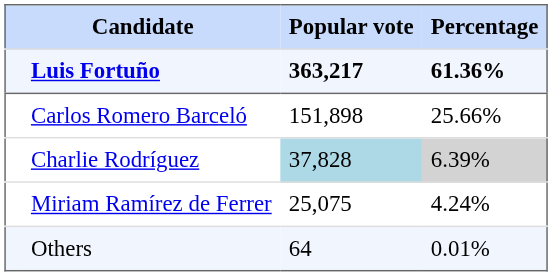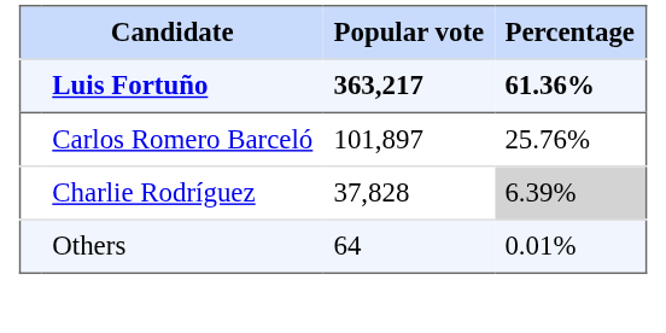 <table style="border: 1px solid #666666; border-collapse: collapse" align="center" cellpadding="6">
 <tr style="background-color: #C9DBFC">
 <th colspan="2">Candidate</th>
 <th>Popular vote</th>
 <th>Percentage</th>
 </tr>
 <tr style="background-color: #F0F5FE">
 <td style="border-top: 1px solid #DDDDDD"></td>
 <td style="border-top: 1px solid #DDDDDD"><strong><a href='#'>Luis Fortuño</a></strong></td>
 <td style="border-top: 1px solid #DDDDDD"><strong>363,217</strong></td>
 <td style="border-top: 1px solid #DDDDDD"><strong>61.36%</strong></td>
 </tr>
 <tr>
 <td style="border-top: 1px solid #666666"></td>
 <td style="border-top: 1px solid #666666"><a href='#'>Carlos Romero Barceló</a></td>
-<td style="border-top: 1px solid #666666">151,898</td>
-<td style="border-top: 1px solid #666666">25.66%</td>
+<td style="border-top: 1px solid #666666">101,897</td>
+<td style="border-top: 1px solid #666666">25.76%</td>
 </tr>
 <tr>
 <td style="border-top: 1px solid #DDDDDD"></td>
 <td style="border-top: 1px solid #DDDDDD"><a href='#'>Charlie Rodríguez</a></td>
-<td style="background: lightblue; border-top: 1px solid #DDDDDD">37,828</td>
+<td style="border-top: 1px solid #DDDDDD">37,828</td>
 <td style="background: lightgrey; border-top: 1px solid #DDDDDD">6.39%</td>
-</tr>
-<tr>
-<td style="border-top: 1px solid #DDDDDD"></td>
-<td style="border-top: 1px solid #DDDDDD"><a href='#'>Miriam Ramírez de Ferrer</a></td>
-<td style="border-top: 1px solid #DDDDDD">25,075</td>
-<td style="border-top: 1px solid #DDDDDD">4.24%</td>
 </tr>
 <tr style="background-color: #F0F5FE">
 <td style="border-top: 1px solid #DDDDDD"></td>
 <td style="border-top: 1px solid #DDDDDD">Others</td>
 <td style="border-top: 1px solid #DDDDDD">64</td>
 <td style="border-top: 1px solid #DDDDDD">0.01%</td>
 </tr>
 </table>
